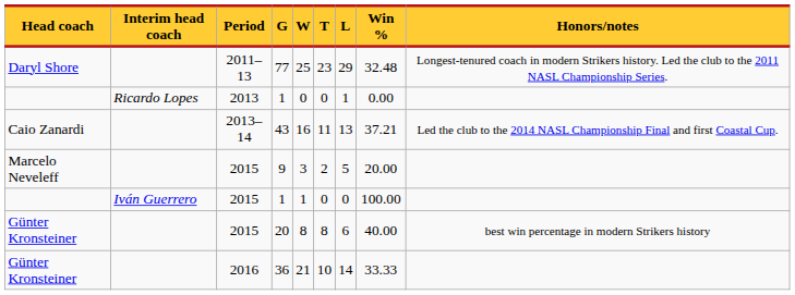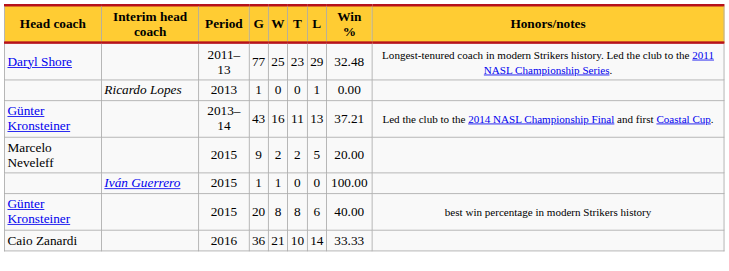 <table class="wikitable sortable" style="text-align:center;">
 <tr>
 <th style="background:#fc3; color:black; border-top:#b6121b 3px solid; border-bottom:#b6121b 3px solid;">Head coach</th>
 <th style="background:#fc3; color:black; border-top:#b6121b 3px solid; border-bottom:#b6121b 3px solid;">Interim head coach</th>
 <th style="background:#fc3; color:black; border-top:#b6121b 3px solid; border-bottom:#b6121b 3px solid;">Period</th>
 <th style="background:#fc3; color:black; border-top:#b6121b 3px solid; border-bottom:#b6121b 3px solid;">G</th>
 <th style="background:#fc3; color:black; border-top:#b6121b 3px solid; border-bottom:#b6121b 3px solid;">W</th>
 <th style="background:#fc3; color:black; border-top:#b6121b 3px solid; border-bottom:#b6121b 3px solid;">T</th>
 <th style="background:#fc3; color:black; border-top:#b6121b 3px solid; border-bottom:#b6121b 3px solid;">L</th>
 <th style="background:#fc3; color:black; border-top:#b6121b 3px solid; border-bottom:#b6121b 3px solid;">Win %</th>
 <th style="background:#fc3; color:black; border-top:#b6121b 3px solid; border-bottom:#b6121b 3px solid;">Honors/notes</th>
 </tr>
 <tr>
 <td align="left"> <a href='#'>Daryl Shore</a></td>
 <td style="text-align:center;"></td>
 <td>2011–13</td>
 <td>77</td>
 <td>25</td>
 <td>23</td>
 <td>29</td>
 <td>32.48</td>
 <td><small>Longest-tenured coach in modern Strikers history. Led the club to the <a href='#'>2011 NASL Championship Series</a>.</small></td>
 </tr>
 <tr>
 <td></td>
 <td align="left"> <em>Ricardo Lopes</em></td>
 <td style="text-align:center;">2013</td>
 <td>1</td>
 <td>0</td>
 <td>0</td>
 <td>1</td>
 <td>0.00</td>
 <td></td>
 </tr>
 <tr>
-<td align="left"> Caio Zanardi</td>
+<td align="left"> <a href='#'>Günter Kronsteiner</a></td>
 <td style="text-align:center;"></td>
 <td>2013–14</td>
 <td>43</td>
 <td>16</td>
 <td>11</td>
 <td>13</td>
 <td>37.21</td>
 <td><small>Led the club to the <a href='#'>2014 NASL Championship Final</a> and first <a href='#'>Coastal Cup</a>.</small></td>
 </tr>
 <tr>
 <td align="left"> Marcelo Neveleff</td>
 <td style="text-align:center;"></td>
 <td>2015</td>
 <td>9</td>
-<td>3</td>
+<td>2</td>
 <td>2</td>
 <td>5</td>
 <td>20.00</td>
 <td></td>
 </tr>
 <tr>
 <td></td>
 <td align="left"> <em><a href='#'>Iván Guerrero</a></em></td>
 <td style="text-align:center;">2015</td>
 <td>1</td>
 <td>1</td>
 <td>0</td>
 <td>0</td>
 <td>100.00</td>
 <td></td>
 </tr>
 <tr>
 <td align="left"> <a href='#'>Günter Kronsteiner</a></td>
 <td style="text-align:center;"></td>
 <td>2015</td>
 <td>20</td>
 <td>8</td>
 <td>8</td>
 <td>6</td>
 <td>40.00</td>
 <td><small>best win percentage in modern Strikers history</small></td>
 </tr>
 <tr>
-<td align="left"> <a href='#'>Günter Kronsteiner</a></td>
+<td align="left"> Caio Zanardi</td>
 <td style="text-align:center;"></td>
 <td>2016</td>
 <td>36</td>
 <td>21</td>
 <td>10</td>
 <td>14</td>
 <td>33.33</td>
 <td></td>
 </tr>
 </table>
